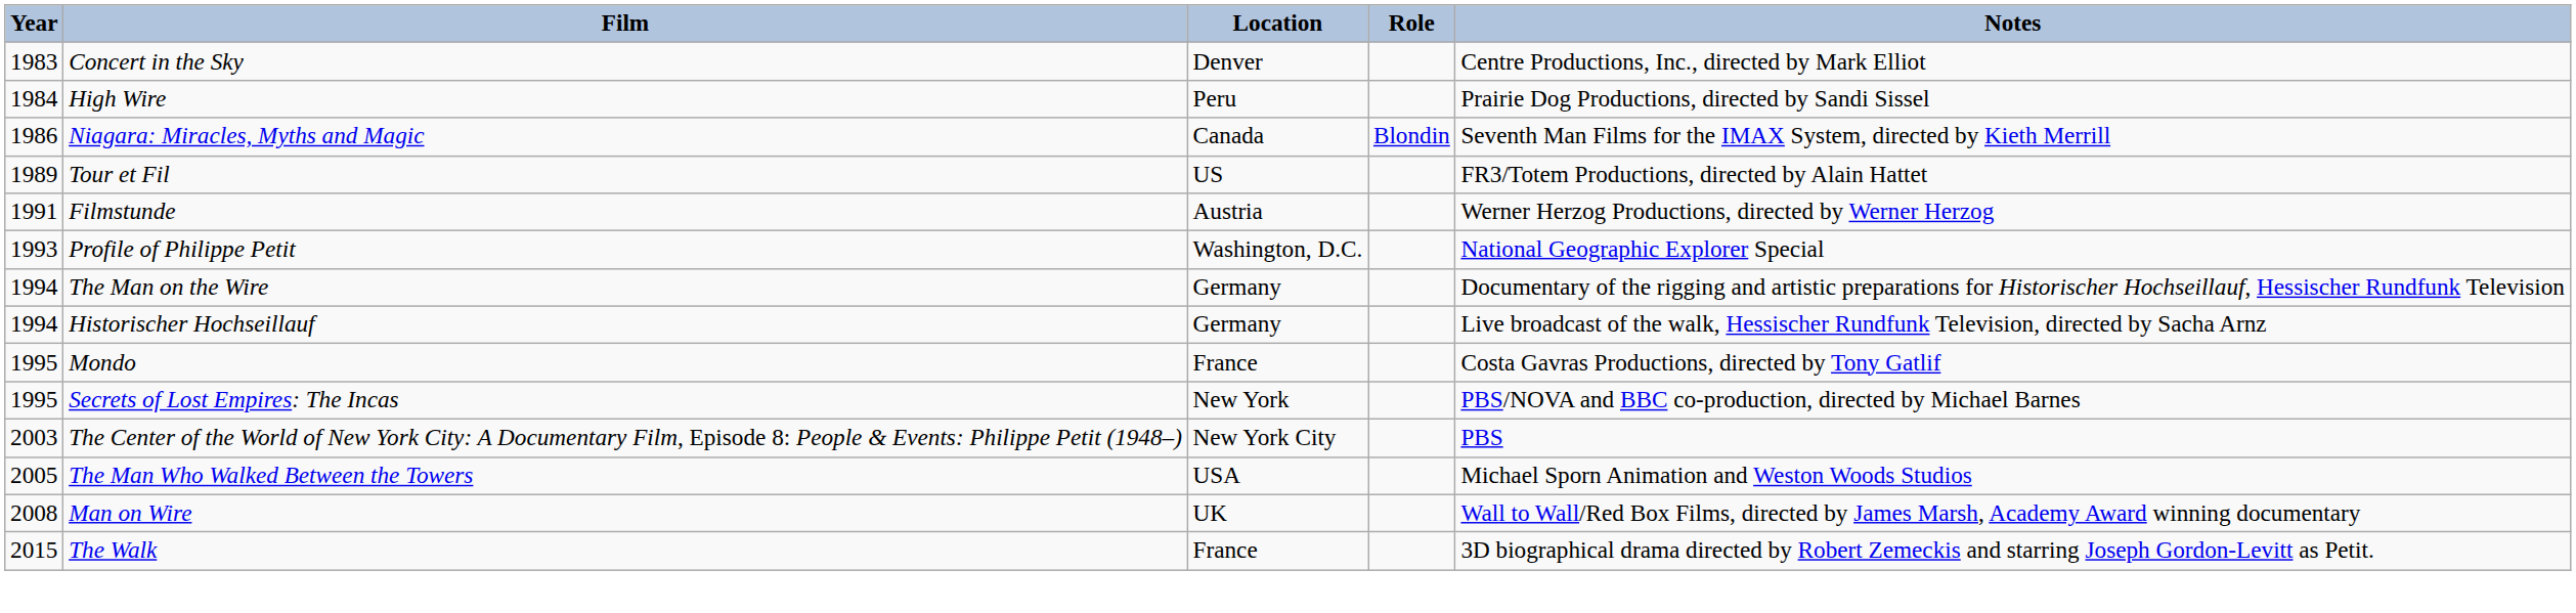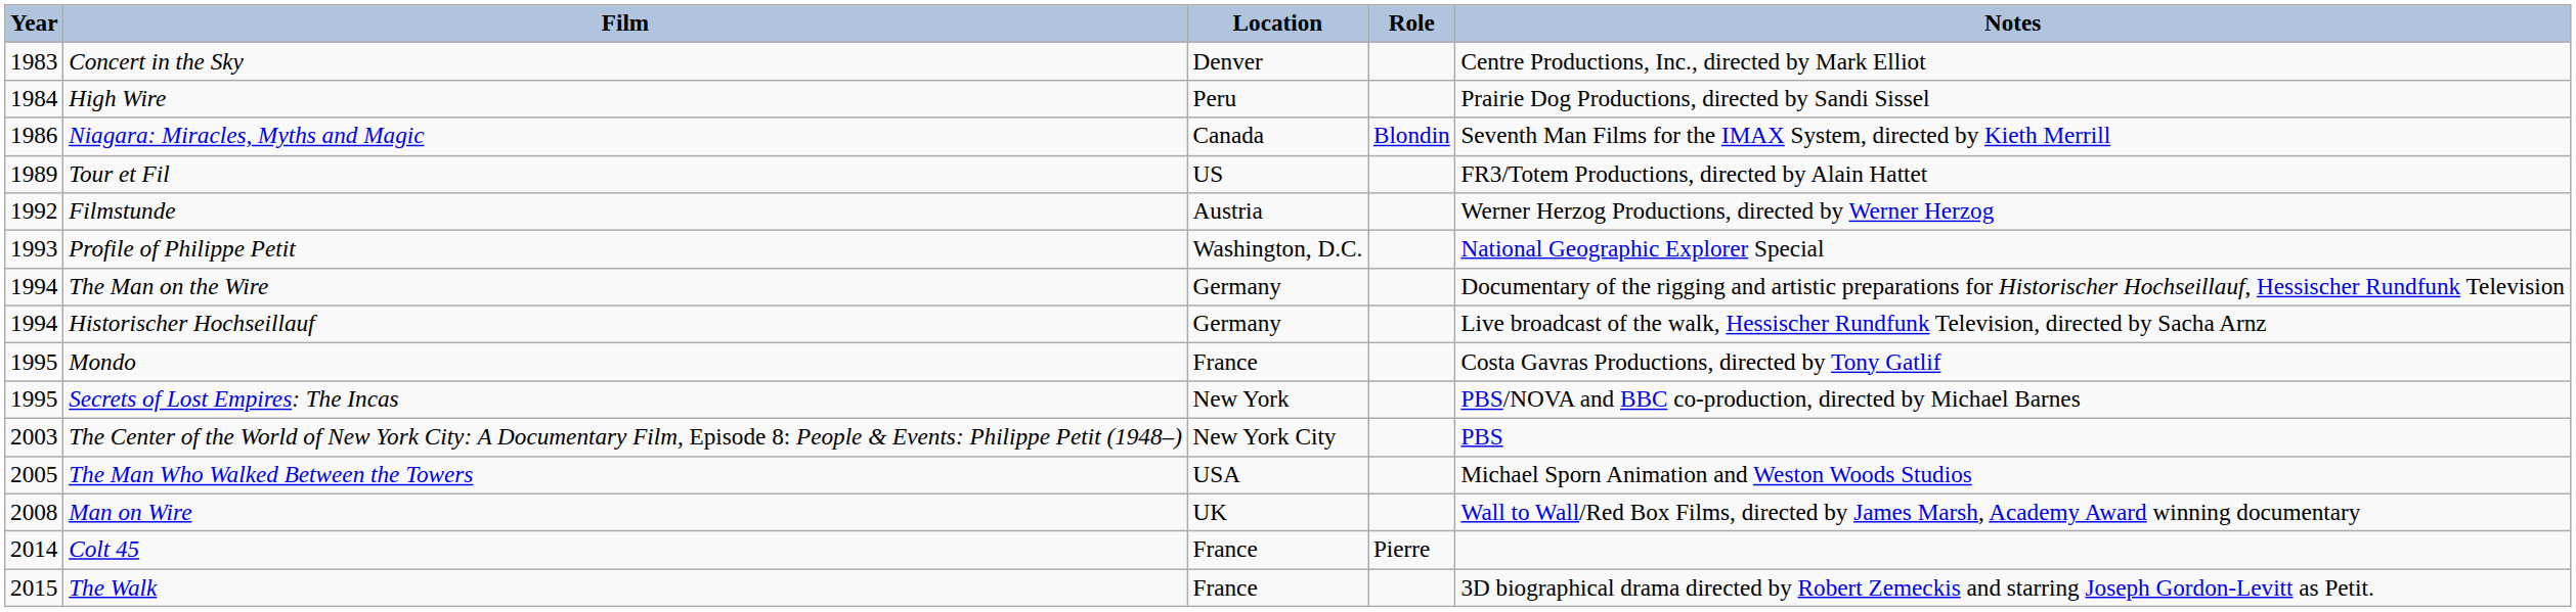 <table class="wikitable">
 <tr style="text-align:center;">
 <th style="background:#B0C4DE;">Year</th>
 <th style="background:#B0C4DE;">Film</th>
 <th style="background:#B0C4DE;">Location</th>
 <th style="background:#B0C4DE;">Role</th>
 <th style="background:#B0C4DE;">Notes</th>
 </tr>
 <tr>
 <td>1983</td>
 <td><em>Concert in the Sky</em></td>
 <td>Denver</td>
 <td></td>
 <td>Centre Productions, Inc., directed by Mark Elliot</td>
 </tr>
 <tr>
 <td>1984</td>
 <td><em>High Wire</em></td>
 <td>Peru</td>
 <td></td>
 <td>Prairie Dog Productions, directed by Sandi Sissel</td>
 </tr>
 <tr>
 <td>1986</td>
 <td><em><a href='#'>Niagara: Miracles, Myths and Magic</a></em></td>
 <td>Canada</td>
 <td><a href='#'>Blondin</a></td>
 <td>Seventh Man Films for the <a href='#'>IMAX</a> System, directed by <a href='#'>Kieth Merrill</a></td>
 </tr>
 <tr>
 <td>1989</td>
 <td><em>Tour et Fil</em></td>
 <td>US</td>
 <td></td>
 <td>FR3/Totem Productions, directed by Alain Hattet</td>
 </tr>
 <tr>
-<td>1991</td>
+<td>1992</td>
 <td><em>Filmstunde</em></td>
 <td>Austria</td>
 <td></td>
 <td>Werner Herzog Productions, directed by <a href='#'>Werner Herzog</a></td>
 </tr>
 <tr>
 <td>1993</td>
 <td><em>Profile of Philippe Petit</em></td>
 <td>Washington, D.C.</td>
 <td></td>
 <td><a href='#'>National Geographic Explorer</a> Special</td>
 </tr>
 <tr>
 <td>1994</td>
 <td><em>The Man on the Wire</em></td>
 <td>Germany</td>
 <td></td>
 <td>Documentary of the rigging and artistic preparations for <em>Historischer Hochseillauf</em>, <a href='#'>Hessischer Rundfunk</a> Television</td>
 </tr>
 <tr>
 <td>1994</td>
 <td><em>Historischer Hochseillauf</em></td>
 <td>Germany</td>
 <td></td>
 <td>Live broadcast of the walk, <a href='#'>Hessischer Rundfunk</a> Television, directed by Sacha Arnz</td>
 </tr>
 <tr>
 <td>1995</td>
 <td><em>Mondo</em></td>
 <td>France</td>
 <td></td>
 <td>Costa Gavras Productions, directed by <a href='#'>Tony Gatlif</a></td>
 </tr>
 <tr>
 <td>1995</td>
 <td><em><a href='#'>Secrets of Lost Empires</a>: The Incas</em></td>
 <td>New York</td>
 <td></td>
 <td><a href='#'>PBS</a>/NOVA and <a href='#'>BBC</a> co-production, directed by Michael Barnes</td>
 </tr>
 <tr>
 <td>2003</td>
 <td><em>The Center of the World of New York City: A Documentary Film</em>, Episode 8: <em>People & Events: Philippe Petit (1948–)</em></td>
 <td>New York City</td>
 <td></td>
 <td><a href='#'>PBS</a></td>
 </tr>
 <tr>
 <td>2005</td>
 <td><em><a href='#'>The Man Who Walked Between the Towers</a></em></td>
 <td>USA</td>
 <td></td>
 <td>Michael Sporn Animation and <a href='#'>Weston Woods Studios</a></td>
 </tr>
 <tr>
 <td>2008</td>
 <td><em><a href='#'>Man on Wire</a></em></td>
 <td>UK</td>
 <td></td>
 <td><a href='#'>Wall to Wall</a>/Red Box Films, directed by <a href='#'>James Marsh</a>, <a href='#'>Academy Award</a> winning documentary</td>
 </tr>
 <tr>
+<td>2014</td>
+<td><em><a href='#'>Colt 45</a></em></td>
+<td>France</td>
+<td>Pierre</td>
+<td></td>
+</tr>
+<tr>
 <td>2015</td>
 <td><em><a href='#'>The Walk</a></em></td>
 <td>France</td>
 <td></td>
 <td>3D biographical drama directed by <a href='#'>Robert Zemeckis</a> and starring <a href='#'>Joseph Gordon-Levitt</a> as Petit.</td>
 </tr>
 </table>
